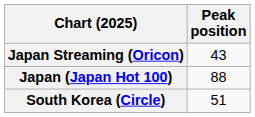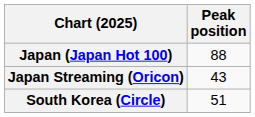 <table class="wikitable sortable plainrowheaders" style="text-align:center">
 <tr>
 <th scope="col">Chart (2025)</th>
 <th scope="col">Peak<br>position</th>
 </tr>
 <tr>
+<th scope="row">Japan (<a href='#'>Japan Hot 100</a>)</th>
+<td>88</td>
+</tr>
+<tr>
 <th scope="row">Japan Streaming (<a href='#'>Oricon</a>)</th>
 <td>43</td>
-</tr>
-<tr>
-<th scope="row">Japan (<a href='#'>Japan Hot 100</a>)</th>
-<td>88</td>
 </tr>
 <tr>
 <th scope="row">South Korea (<a href='#'>Circle</a>)</th>
 <td>51</td>
 </tr>
 </table>
